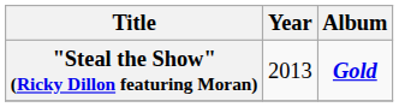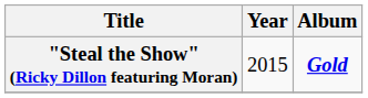 <table class="wikitable plainrowheaders" style="text-align:center;">
 <tr>
 <th scope="col">Title</th>
 <th scope="col">Year</th>
 <th scope="col">Album</th>
 </tr>
 <tr>
 <th scope="row">"Steal the Show"<br><small>(<a href='#'>Ricky Dillon</a> featuring Moran)</small></th>
-<td>2013</td>
+<td>2015</td>
 <td><strong><em><a href='#'>Gold</a></em></strong></td>
 </tr>
 <tr>
 </tr>
 </table>
